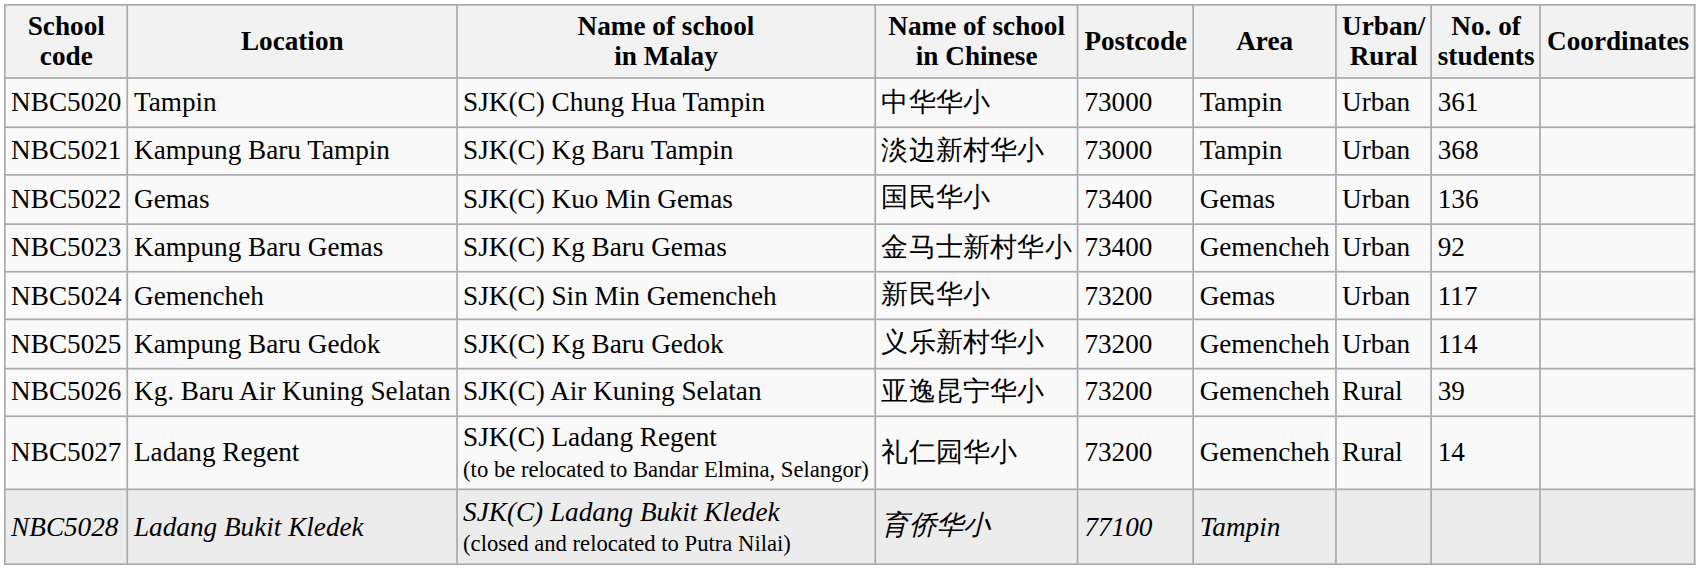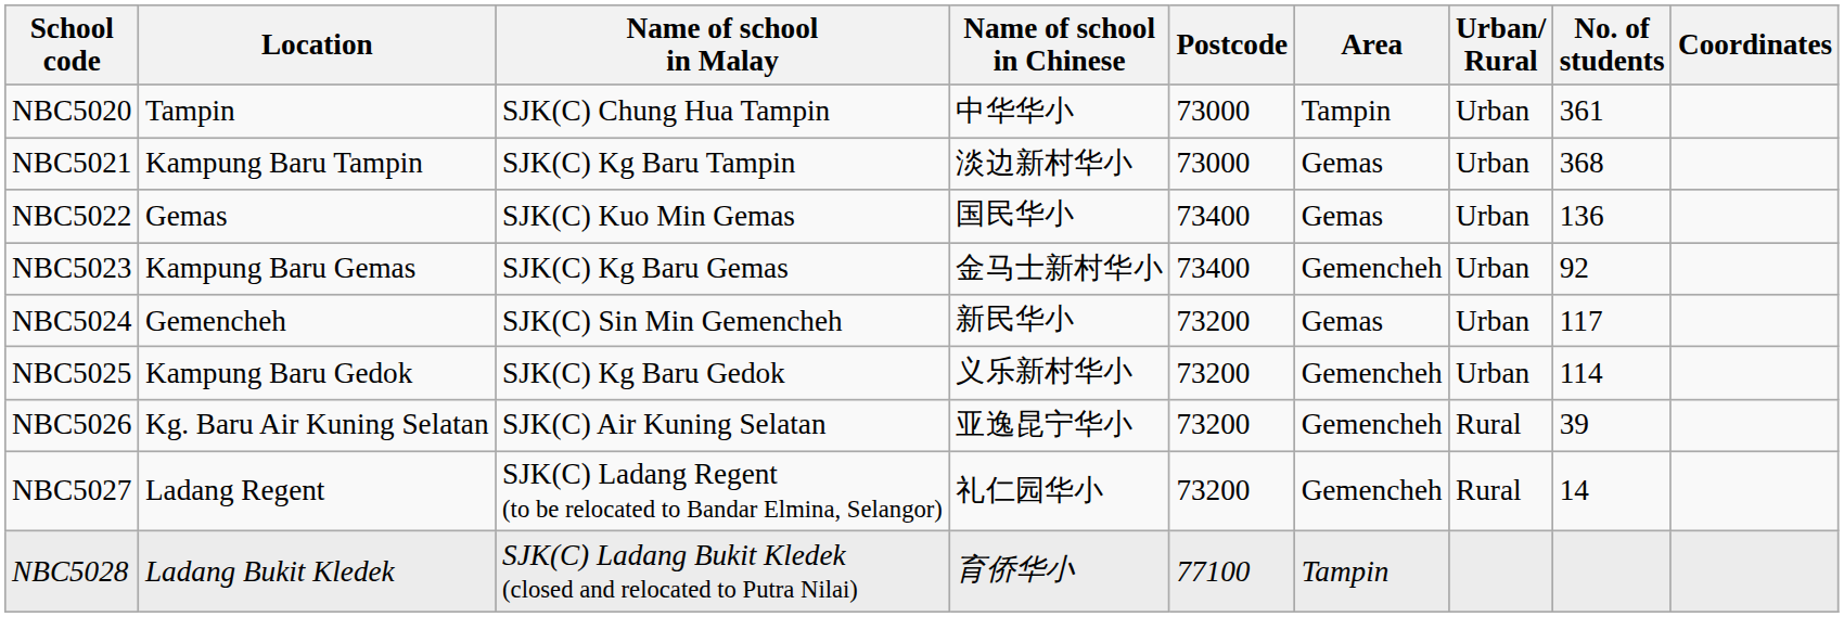 <table class="wikitable sortable">
 <tr>
 <th>School<br>code</th>
 <th>Location</th>
 <th>Name of school<br>in Malay</th>
 <th>Name of school<br>in Chinese</th>
 <th>Postcode</th>
 <th>Area</th>
 <th>Urban/<br>Rural</th>
 <th>No. of<br>students</th>
 <th>Coordinates</th>
 </tr>
 <tr>
 <td>NBC5020</td>
 <td>Tampin</td>
 <td>SJK(C) Chung Hua Tampin</td>
 <td>中华华小</td>
 <td>73000</td>
 <td>Tampin</td>
 <td>Urban</td>
 <td>361</td>
 <td></td>
 </tr>
 <tr>
 <td>NBC5021</td>
 <td>Kampung Baru Tampin</td>
 <td>SJK(C) Kg Baru Tampin</td>
 <td>淡边新村华小</td>
 <td>73000</td>
-<td>Tampin</td>
+<td>Gemas</td>
 <td>Urban</td>
 <td>368</td>
 <td></td>
 </tr>
 <tr>
 <td>NBC5022</td>
 <td>Gemas</td>
 <td>SJK(C) Kuo Min Gemas</td>
 <td>国民华小</td>
 <td>73400</td>
 <td>Gemas</td>
 <td>Urban</td>
 <td>136</td>
 <td></td>
 </tr>
 <tr>
 <td>NBC5023</td>
 <td>Kampung Baru Gemas</td>
 <td>SJK(C) Kg Baru Gemas</td>
 <td>金马士新村华小</td>
 <td>73400</td>
 <td>Gemencheh</td>
 <td>Urban</td>
 <td>92</td>
 <td></td>
 </tr>
 <tr>
 <td>NBC5024</td>
 <td>Gemencheh</td>
 <td>SJK(C) Sin Min Gemencheh</td>
 <td>新民华小</td>
 <td>73200</td>
 <td>Gemas</td>
 <td>Urban</td>
 <td>117</td>
 <td></td>
 </tr>
 <tr>
 <td>NBC5025</td>
 <td>Kampung Baru Gedok</td>
 <td>SJK(C) Kg Baru Gedok</td>
 <td>义乐新村华小</td>
 <td>73200</td>
 <td>Gemencheh</td>
 <td>Urban</td>
 <td>114</td>
 <td></td>
 </tr>
 <tr>
 <td>NBC5026</td>
 <td>Kg. Baru Air Kuning Selatan</td>
 <td>SJK(C) Air Kuning Selatan</td>
 <td>亚逸昆宁华小</td>
 <td>73200</td>
 <td>Gemencheh</td>
 <td>Rural</td>
 <td>39</td>
 <td></td>
 </tr>
 <tr>
 <td>NBC5027</td>
 <td>Ladang Regent</td>
 <td>SJK(C) Ladang Regent<br><small>(to be relocated to Bandar Elmina, Selangor)</small></td>
 <td>礼仁园华小</td>
 <td>73200</td>
 <td>Gemencheh</td>
 <td>Rural</td>
 <td>14</td>
 <td></td>
 </tr>
 <tr bgcolor="#ECECEC">
 <td><em>NBC5028</em></td>
 <td><em>Ladang Bukit Kledek</em></td>
 <td><em>SJK(C) Ladang Bukit Kledek</em><br><small>(closed and relocated to Putra Nilai)</small></td>
 <td><em>育侨华小</em></td>
 <td><em>77100</em></td>
 <td><em>Tampin</em></td>
 <td></td>
 <td></td>
 <td></td>
 </tr>
 </table>
